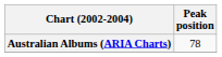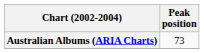 <table class="wikitable sortable plainrowheaders" style="text-align:center">
 <tr>
 <th scope="col">Chart (2002-2004)</th>
 <th scope="col">Peak<br>position</th>
 </tr>
 <tr>
 <th scope="row">Australian Albums (<a href='#'>ARIA Charts</a>)</th>
-<td>78</td>
+<td>73</td>
 </tr>
 <tr>
 </tr>
 <tr>
 </tr>
 <tr>
 </tr>
 <tr>
 </tr>
 </table>
